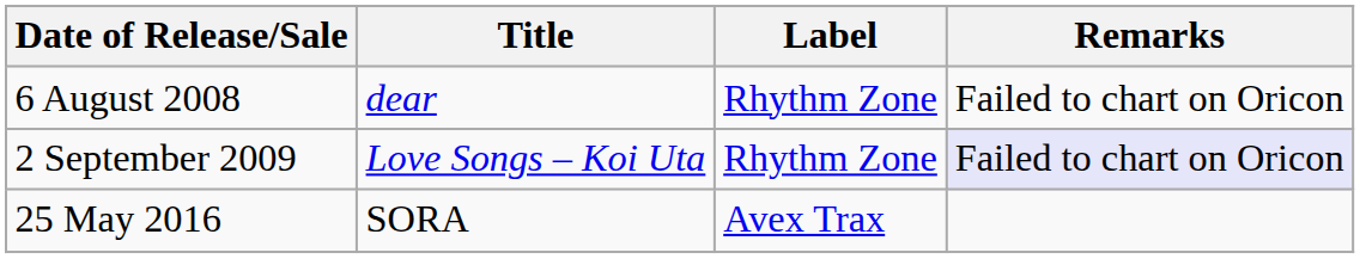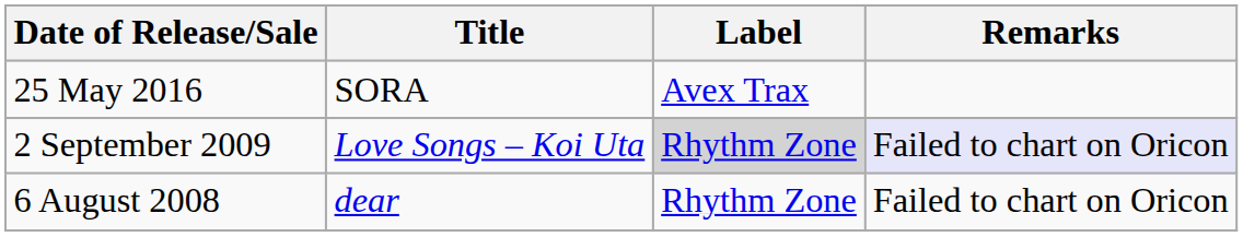 <table class="wikitable">
 <tr>
 <th>Date of Release/Sale</th>
 <th>Title</th>
 <th>Label</th>
 <th>Remarks</th>
 </tr>
 <tr>
+<td>25 May 2016</td>
+<td>SORA</td>
+<td><a href='#'>Avex Trax</a></td>
+<td></td>
+</tr>
+<tr>
+<td>2 September 2009</td>
+<td><em><a href='#'>Love Songs – Koi Uta</a></em></td>
+<td style="background: lightgrey;"><a href='#'>Rhythm Zone</a></td>
+<td style="background: lavender;">Failed to chart on Oricon</td>
+</tr>
+<tr>
 <td>6 August 2008</td>
 <td><em><a href='#'>dear</a></em></td>
 <td><a href='#'>Rhythm Zone</a></td>
 <td>Failed to chart on Oricon</td>
 </tr>
-<tr>
-<td>2 September 2009</td>
-<td><em><a href='#'>Love Songs – Koi Uta</a></em></td>
-<td><a href='#'>Rhythm Zone</a></td>
-<td style="background: lavender;">Failed to chart on Oricon</td>
-</tr>
-<tr>
-<td>25 May 2016</td>
-<td>SORA</td>
-<td><a href='#'>Avex Trax</a></td>
-<td></td>
-</tr>
 </table>
